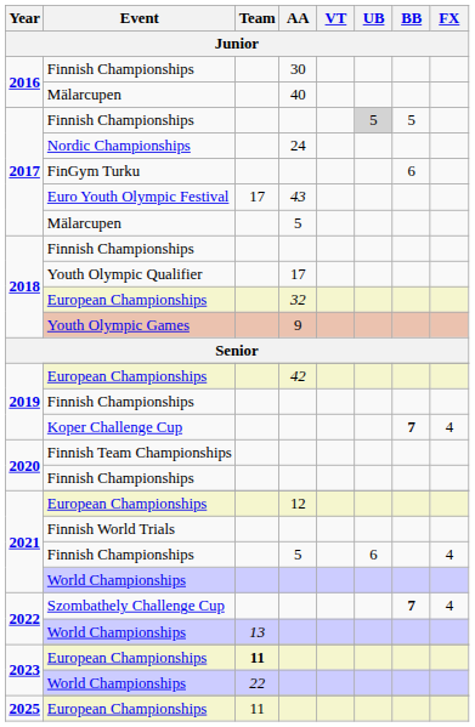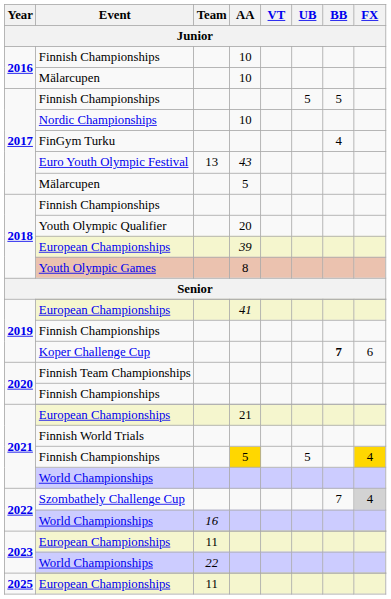 <table class="wikitable" style="text-align:center; font-size:95%;">
 <tr>
 <th align="center">Year</th>
 <th align="center">Event</th>
 <th style="width:30px;">Team</th>
 <th style="width:30px;">AA</th>
 <th style="width:30px;"><a href='#'>VT</a></th>
 <th style="width:30px;"><a href='#'>UB</a></th>
 <th style="width:30px;"><a href='#'>BB</a></th>
 <th style="width:30px;"><a href='#'>FX</a></th>
 </tr>
 <tr>
 <th colspan="8"><strong>Junior</strong></th>
 </tr>
 <tr>
 <td rowspan="2"><strong><a href='#'>2016</a></strong></td>
 <td align=left>Finnish Championships</td>
 <td></td>
-<td>30</td>
+<td>10</td>
 <td></td>
 <td></td>
 <td></td>
 <td></td>
 </tr>
 <tr>
 <td align=left>Mälarcupen</td>
 <td></td>
-<td>40</td>
+<td>10</td>
 <td></td>
 <td></td>
 <td></td>
 <td></td>
 </tr>
 <tr>
 <td rowspan="5"><strong><a href='#'>2017</a></strong></td>
 <td align=left>Finnish Championships</td>
 <td></td>
 <td></td>
 <td></td>
-<td style="background: lightgrey;">5</td>
+<td>5</td>
 <td>5</td>
 <td></td>
 </tr>
 <tr>
 <td align=left><a href='#'>Nordic Championships</a></td>
 <td></td>
-<td>24</td>
+<td>10</td>
 <td></td>
 <td></td>
 <td></td>
 <td></td>
 </tr>
 <tr>
 <td align=left>FinGym Turku</td>
 <td></td>
 <td></td>
 <td></td>
 <td></td>
-<td>6</td>
+<td>4</td>
 <td></td>
 </tr>
 <tr>
 <td align=left><a href='#'>Euro Youth Olympic Festival</a></td>
-<td>17</td>
+<td>13</td>
 <td><em>43</em></td>
 <td></td>
 <td></td>
 <td></td>
 <td></td>
 </tr>
 <tr>
 <td align=left>Mälarcupen</td>
 <td></td>
 <td>5</td>
 <td></td>
 <td></td>
 <td></td>
 <td></td>
 </tr>
 <tr>
 <td rowspan="4"><strong><a href='#'>2018</a></strong></td>
 <td align=left>Finnish Championships</td>
 <td></td>
 <td></td>
 <td></td>
 <td></td>
 <td></td>
 <td></td>
 </tr>
 <tr>
 <td align=left>Youth Olympic Qualifier</td>
 <td></td>
-<td>17</td>
+<td>20</td>
 <td></td>
 <td></td>
 <td></td>
 <td></td>
 </tr>
 <tr bgcolor=#F5F6CE>
 <td align=left><a href='#'>European Championships</a></td>
 <td></td>
-<td><em>32</em></td>
+<td><em>39</em></td>
 <td></td>
 <td></td>
 <td></td>
 <td></td>
 </tr>
 <tr bgcolor=#EBC2AF>
 <td align=left><a href='#'>Youth Olympic Games</a></td>
 <td></td>
-<td>9</td>
+<td>8</td>
 <td></td>
 <td></td>
 <td></td>
 <td></td>
 </tr>
 <tr>
 <th colspan="8"><strong>Senior</strong></th>
 </tr>
 <tr>
 <td rowspan="4"><strong><a href='#'>2019</a></strong></td>
 </tr>
 <tr bgcolor=#F5F6CE>
 <td align=left><a href='#'>European Championships</a></td>
 <td></td>
-<td><em>42</em></td>
+<td><em>41</em></td>
 <td></td>
 <td></td>
 <td></td>
 <td></td>
 </tr>
 <tr>
 <td align=left>Finnish Championships</td>
 <td></td>
 <td></td>
 <td></td>
 <td></td>
 <td></td>
 <td></td>
 </tr>
 <tr>
 <td align=left><a href='#'>Koper Challenge Cup</a></td>
 <td></td>
 <td></td>
 <td></td>
 <td></td>
 <td><strong>7</strong></td>
-<td>4</td>
+<td>6</td>
 </tr>
 <tr>
 <td rowspan="2"><strong><a href='#'>2020</a></strong></td>
 <td>Finnish Team Championships</td>
 <td></td>
 <td></td>
 <td></td>
 <td></td>
 <td></td>
 <td></td>
 </tr>
 <tr>
 <td align=left>Finnish Championships</td>
 <td></td>
 <td></td>
 <td></td>
 <td></td>
 <td></td>
 <td></td>
 </tr>
 <tr>
 <td rowspan="5"><strong><a href='#'>2021</a></strong></td>
 </tr>
 <tr bgcolor=#F5F6CE>
 <td align=left><a href='#'>European Championships</a></td>
 <td></td>
-<td>12</td>
+<td>21</td>
 <td></td>
 <td></td>
 <td></td>
 <td></td>
 </tr>
 <tr>
 <td align=left>Finnish World Trials</td>
 <td></td>
 <td></td>
 <td></td>
 <td></td>
 <td></td>
 <td></td>
 </tr>
 <tr>
 <td align=left>Finnish Championships</td>
 <td></td>
+<td style="background: gold;">5</td>
+<td></td>
 <td>5</td>
 <td></td>
-<td>6</td>
-<td></td>
-<td>4</td>
+<td style="background: gold;">4</td>
 </tr>
 <tr bgcolor=#CCCCFF>
 <td align=left><a href='#'>World Championships</a></td>
 <td></td>
 <td></td>
 <td></td>
 <td></td>
 <td></td>
 <td></td>
 </tr>
 <tr>
 <td rowspan="2"><strong><a href='#'>2022</a></strong></td>
 <td align=left><a href='#'>Szombathely Challenge Cup</a></td>
 <td></td>
 <td></td>
 <td></td>
 <td></td>
-<td><strong>7</strong></td>
-<td>4</td>
+<td>7</td>
+<td style="background: lightgrey;">4</td>
 </tr>
 <tr bgcolor=#CCCCFF>
 <td align=left><a href='#'>World Championships</a></td>
-<td><em>13</em></td>
+<td><em>16</em></td>
 <td></td>
 <td></td>
 <td></td>
 <td></td>
 <td></td>
 </tr>
 <tr>
 <td rowspan="3"><strong><a href='#'>2023</a></strong></td>
 </tr>
 <tr bgcolor=#F5F6CE>
 <td align=left><a href='#'>European Championships</a></td>
-<td><strong>11</strong></td>
+<td>11</td>
 <td></td>
 <td></td>
 <td></td>
 <td></td>
 <td></td>
 </tr>
 <tr bgcolor=#CCCCFF>
 <td align=left><a href='#'>World Championships</a></td>
 <td><em>22</em></td>
 <td></td>
 <td></td>
 <td></td>
 <td></td>
 <td></td>
 </tr>
 <tr>
 <td rowspan="2"><strong><a href='#'>2025</a></strong></td>
 </tr>
 <tr bgcolor=#F5F6CE>
 <td align=left><a href='#'>European Championships</a></td>
 <td>11</td>
 <td></td>
 <td></td>
 <td></td>
 <td></td>
 <td></td>
 </tr>
 </table>
